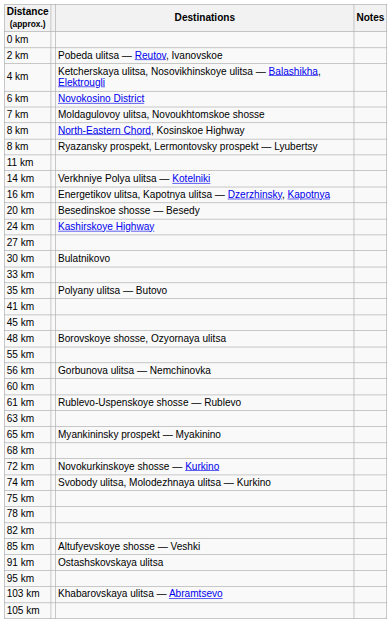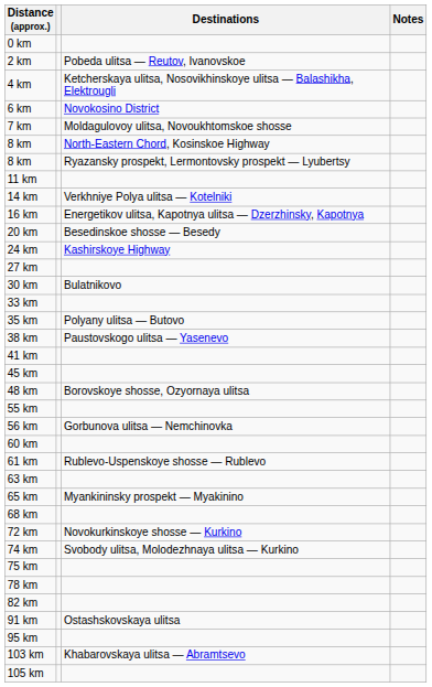 <table class="wikitable">
 <tr>
 <th>Distance<br><small>(approx.)</small></th>
 <th></th>
 <th>Destinations</th>
 <th>Notes</th>
 </tr>
 <tr>
 <td>0 km</td>
 <td></td>
 <td></td>
 <td></td>
 </tr>
 <tr>
 <td>2 km</td>
 <td></td>
 <td>Pobeda ulitsa — <a href='#'>Reutov</a>, Ivanovskoe</td>
 <td></td>
 </tr>
 <tr>
 <td>4 km</td>
 <td></td>
 <td>Ketcherskaya ulitsa, Nosovikhinskoye ulitsa — <a href='#'>Balashikha</a>, <a href='#'>Elektrougli</a></td>
 <td></td>
 </tr>
 <tr>
 <td>6 km</td>
 <td></td>
 <td><a href='#'>Novokosino District</a></td>
 <td></td>
 </tr>
 <tr>
 <td>7 km</td>
 <td></td>
 <td>Moldagulovoy ulitsa, Novoukhtomskoe shosse</td>
 <td></td>
 </tr>
 <tr>
 <td>8 km</td>
 <td></td>
 <td><a href='#'>North-Eastern Chord</a>, Kosinskoe Highway</td>
 <td></td>
 </tr>
 <tr>
 <td>8 km</td>
 <td></td>
 <td>Ryazansky prospekt, Lermontovsky prospekt — Lyubertsy</td>
 <td></td>
 </tr>
 <tr>
 <td>11 km</td>
 <td></td>
 <td></td>
 <td></td>
 </tr>
 <tr>
 <td>14 km</td>
 <td></td>
 <td>Verkhniye Polya ulitsa — <a href='#'>Kotelniki</a></td>
 <td></td>
 </tr>
 <tr>
 <td>16 km</td>
 <td></td>
 <td>Energetikov ulitsa, Kapotnya ulitsa — <a href='#'>Dzerzhinsky</a>, <a href='#'>Kapotnya</a></td>
 <td></td>
 </tr>
 <tr>
 <td>20 km</td>
 <td></td>
 <td>Besedinskoe shosse — Besedy</td>
 <td></td>
 </tr>
 <tr>
 <td>24 km</td>
 <td></td>
 <td><a href='#'>Kashirskoye Highway</a></td>
 <td></td>
 </tr>
 <tr>
 <td>27 km</td>
 <td></td>
 <td></td>
 <td></td>
 </tr>
 <tr>
 <td>30 km</td>
 <td></td>
 <td>Bulatnikovo</td>
 <td></td>
 </tr>
 <tr>
 <td>33 km</td>
 <td></td>
 <td></td>
 <td></td>
 </tr>
 <tr>
 <td>35 km</td>
 <td></td>
 <td>Polyany ulitsa — Butovo</td>
 <td></td>
 </tr>
 <tr>
+<td>38 km</td>
+<td></td>
+<td>Paustovskogo ulitsa — <a href='#'>Yasenevo</a></td>
+<td></td>
+</tr>
+<tr>
 <td>41 km</td>
 <td></td>
 <td></td>
 <td></td>
 </tr>
 <tr>
 <td>45 km</td>
 <td></td>
 <td></td>
 <td></td>
 </tr>
 <tr>
 <td>48 km</td>
 <td></td>
 <td>Borovskoye shosse, Ozyornaya ulitsa</td>
 <td></td>
 </tr>
 <tr>
 <td>55 km</td>
 <td></td>
 <td></td>
 <td></td>
 </tr>
 <tr>
 <td>56 km</td>
 <td></td>
 <td>Gorbunova ulitsa — Nemchinovka</td>
 <td></td>
 </tr>
 <tr>
 <td>60 km</td>
 <td></td>
 <td></td>
 <td></td>
 </tr>
 <tr>
 <td>61 km</td>
 <td></td>
 <td>Rublevo-Uspenskoye shosse — Rublevo</td>
 <td></td>
 </tr>
 <tr>
 <td>63 km</td>
 <td></td>
 <td></td>
 <td></td>
 </tr>
 <tr>
 <td>65 km</td>
 <td></td>
 <td>Myankininsky prospekt — Myakinino</td>
 <td></td>
 </tr>
 <tr>
 <td>68 km</td>
 <td></td>
 <td></td>
 <td></td>
 </tr>
 <tr>
 <td>72 km</td>
 <td></td>
 <td>Novokurkinskoye shosse — <a href='#'>Kurkino</a></td>
 <td></td>
 </tr>
 <tr>
 <td>74 km</td>
 <td></td>
 <td>Svobody ulitsa, Molodezhnaya ulitsa — Kurkino</td>
 <td></td>
 </tr>
 <tr>
 <td>75 km</td>
 <td></td>
 <td></td>
 <td></td>
 </tr>
 <tr>
 <td>78 km</td>
 <td></td>
 <td></td>
 <td></td>
 </tr>
 <tr>
 <td>82 km</td>
 <td></td>
 <td></td>
 <td></td>
 </tr>
 <tr>
-<td>85 km</td>
-<td></td>
-<td>Altufyevskoye shosse — Veshki</td>
-<td></td>
-</tr>
-<tr>
 <td>91 km</td>
 <td></td>
 <td>Ostashskovskaya ulitsa</td>
 <td></td>
 </tr>
 <tr>
 <td>95 km</td>
 <td></td>
 <td></td>
 <td></td>
 </tr>
 <tr>
 <td>103 km</td>
 <td></td>
 <td>Khabarovskaya ulitsa — <a href='#'>Abramtsevo</a></td>
 <td></td>
 </tr>
 <tr>
 <td>105 km</td>
 <td></td>
 <td></td>
 <td></td>
 </tr>
 </table>
